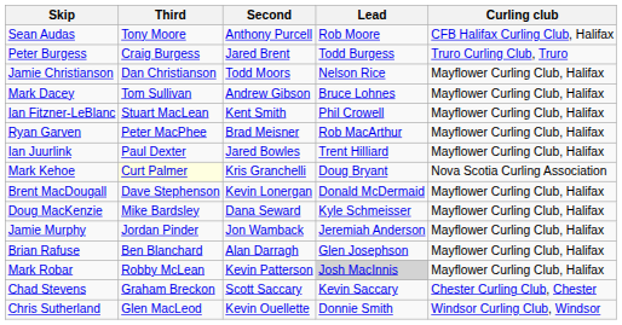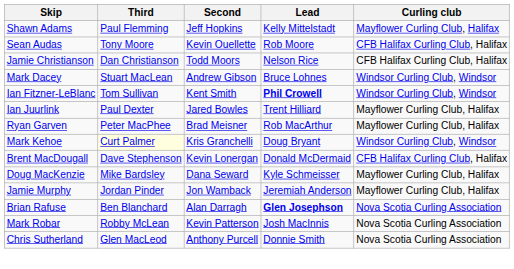 <table class="wikitable">
 <tr>
 <th>Skip</th>
 <th>Third</th>
 <th>Second</th>
 <th>Lead</th>
 <th>Curling club</th>
 </tr>
 <tr>
+<td><a href='#'>Shawn Adams</a></td>
+<td><a href='#'>Paul Flemming</a></td>
+<td><a href='#'>Jeff Hopkins</a></td>
+<td><a href='#'>Kelly Mittelstadt</a></td>
+<td><a href='#'>Mayflower Curling Club</a>, <a href='#'>Halifax</a></td>
+</tr>
+<tr>
 <td><a href='#'>Sean Audas</a></td>
 <td><a href='#'>Tony Moore</a></td>
-<td><a href='#'>Anthony Purcell</a></td>
+<td><a href='#'>Kevin Ouellette</a></td>
 <td><a href='#'>Rob Moore</a></td>
 <td><a href='#'>CFB Halifax Curling Club</a>, Halifax</td>
-</tr>
-<tr>
-<td><a href='#'>Peter Burgess</a></td>
-<td><a href='#'>Craig Burgess</a></td>
-<td><a href='#'>Jared Brent</a></td>
-<td><a href='#'>Todd Burgess</a></td>
-<td><a href='#'>Truro Curling Club</a>, <a href='#'>Truro</a></td>
 </tr>
 <tr>
 <td><a href='#'>Jamie Christianson</a></td>
 <td><a href='#'>Dan Christianson</a></td>
 <td><a href='#'>Todd Moors</a></td>
 <td><a href='#'>Nelson Rice</a></td>
-<td>Mayflower Curling Club, Halifax</td>
+<td>CFB Halifax Curling Club, Halifax</td>
 </tr>
 <tr>
 <td><a href='#'>Mark Dacey</a></td>
-<td><a href='#'>Tom Sullivan</a></td>
+<td><a href='#'>Stuart MacLean</a></td>
 <td><a href='#'>Andrew Gibson</a></td>
 <td><a href='#'>Bruce Lohnes</a></td>
-<td>Mayflower Curling Club, Halifax</td>
+<td><a href='#'>Windsor Curling Club</a>, <a href='#'>Windsor</a></td>
 </tr>
 <tr>
 <td><a href='#'>Ian Fitzner-LeBlanc</a></td>
-<td><a href='#'>Stuart MacLean</a></td>
+<td><a href='#'>Tom Sullivan</a></td>
 <td><a href='#'>Kent Smith</a></td>
-<td><a href='#'>Phil Crowell</a></td>
+<td><strong><a href='#'>Phil Crowell</a></strong></td>
+<td><a href='#'>Windsor Curling Club</a>, <a href='#'>Windsor</a></td>
+</tr>
+<tr>
+<td><a href='#'>Ian Juurlink</a></td>
+<td><a href='#'>Paul Dexter</a></td>
+<td><a href='#'>Jared Bowles</a></td>
+<td><a href='#'>Trent Hilliard</a></td>
 <td>Mayflower Curling Club, Halifax</td>
 </tr>
 <tr>
 <td><a href='#'>Ryan Garven</a></td>
 <td><a href='#'>Peter MacPhee</a></td>
 <td><a href='#'>Brad Meisner</a></td>
 <td><a href='#'>Rob MacArthur</a></td>
 <td>Mayflower Curling Club, Halifax</td>
 </tr>
 <tr>
-<td><a href='#'>Ian Juurlink</a></td>
-<td><a href='#'>Paul Dexter</a></td>
-<td><a href='#'>Jared Bowles</a></td>
-<td><a href='#'>Trent Hilliard</a></td>
-<td>Mayflower Curling Club, Halifax</td>
-</tr>
-<tr>
 <td><a href='#'>Mark Kehoe</a></td>
 <td style="background: lightyellow;"><a href='#'>Curt Palmer</a></td>
 <td><a href='#'>Kris Granchelli</a></td>
 <td><a href='#'>Doug Bryant</a></td>
-<td>Nova Scotia Curling Association</td>
+<td><a href='#'>Windsor Curling Club</a>, <a href='#'>Windsor</a></td>
 </tr>
 <tr>
 <td><a href='#'>Brent MacDougall</a></td>
 <td><a href='#'>Dave Stephenson</a></td>
 <td><a href='#'>Kevin Lonergan</a></td>
 <td><a href='#'>Donald McDermaid</a></td>
-<td>Mayflower Curling Club, Halifax</td>
+<td><a href='#'>CFB Halifax Curling Club</a>, Halifax</td>
 </tr>
 <tr>
 <td><a href='#'>Doug MacKenzie</a></td>
 <td><a href='#'>Mike Bardsley</a></td>
 <td><a href='#'>Dana Seward</a></td>
 <td><a href='#'>Kyle Schmeisser</a></td>
 <td>Mayflower Curling Club, Halifax</td>
 </tr>
 <tr>
 <td><a href='#'>Jamie Murphy</a></td>
 <td><a href='#'>Jordan Pinder</a></td>
 <td><a href='#'>Jon Wamback</a></td>
 <td><a href='#'>Jeremiah Anderson</a></td>
 <td>Mayflower Curling Club, Halifax</td>
 </tr>
 <tr>
 <td><a href='#'>Brian Rafuse</a></td>
 <td><a href='#'>Ben Blanchard</a></td>
 <td><a href='#'>Alan Darragh</a></td>
-<td><a href='#'>Glen Josephson</a></td>
-<td>Mayflower Curling Club, Halifax</td>
+<td><strong><a href='#'>Glen Josephson</a></strong></td>
+<td><a href='#'>Nova Scotia Curling Association</a></td>
 </tr>
 <tr>
 <td><a href='#'>Mark Robar</a></td>
 <td><a href='#'>Robby McLean</a></td>
 <td><a href='#'>Kevin Patterson</a></td>
-<td style="background: lightgrey;"><a href='#'>Josh MacInnis</a></td>
-<td>Mayflower Curling Club, Halifax</td>
-</tr>
-<tr>
-<td><a href='#'>Chad Stevens</a></td>
-<td><a href='#'>Graham Breckon</a></td>
-<td><a href='#'>Scott Saccary</a></td>
-<td><a href='#'>Kevin Saccary</a></td>
-<td><a href='#'>Chester Curling Club</a>, <a href='#'>Chester</a></td>
+<td><a href='#'>Josh MacInnis</a></td>
+<td>Nova Scotia Curling Association</td>
 </tr>
 <tr>
 <td><a href='#'>Chris Sutherland</a></td>
 <td><a href='#'>Glen MacLeod</a></td>
-<td><a href='#'>Kevin Ouellette</a></td>
+<td><a href='#'>Anthony Purcell</a></td>
 <td><a href='#'>Donnie Smith</a></td>
-<td><a href='#'>Windsor Curling Club</a>, <a href='#'>Windsor</a></td>
+<td>Nova Scotia Curling Association</td>
 </tr>
 </table>
